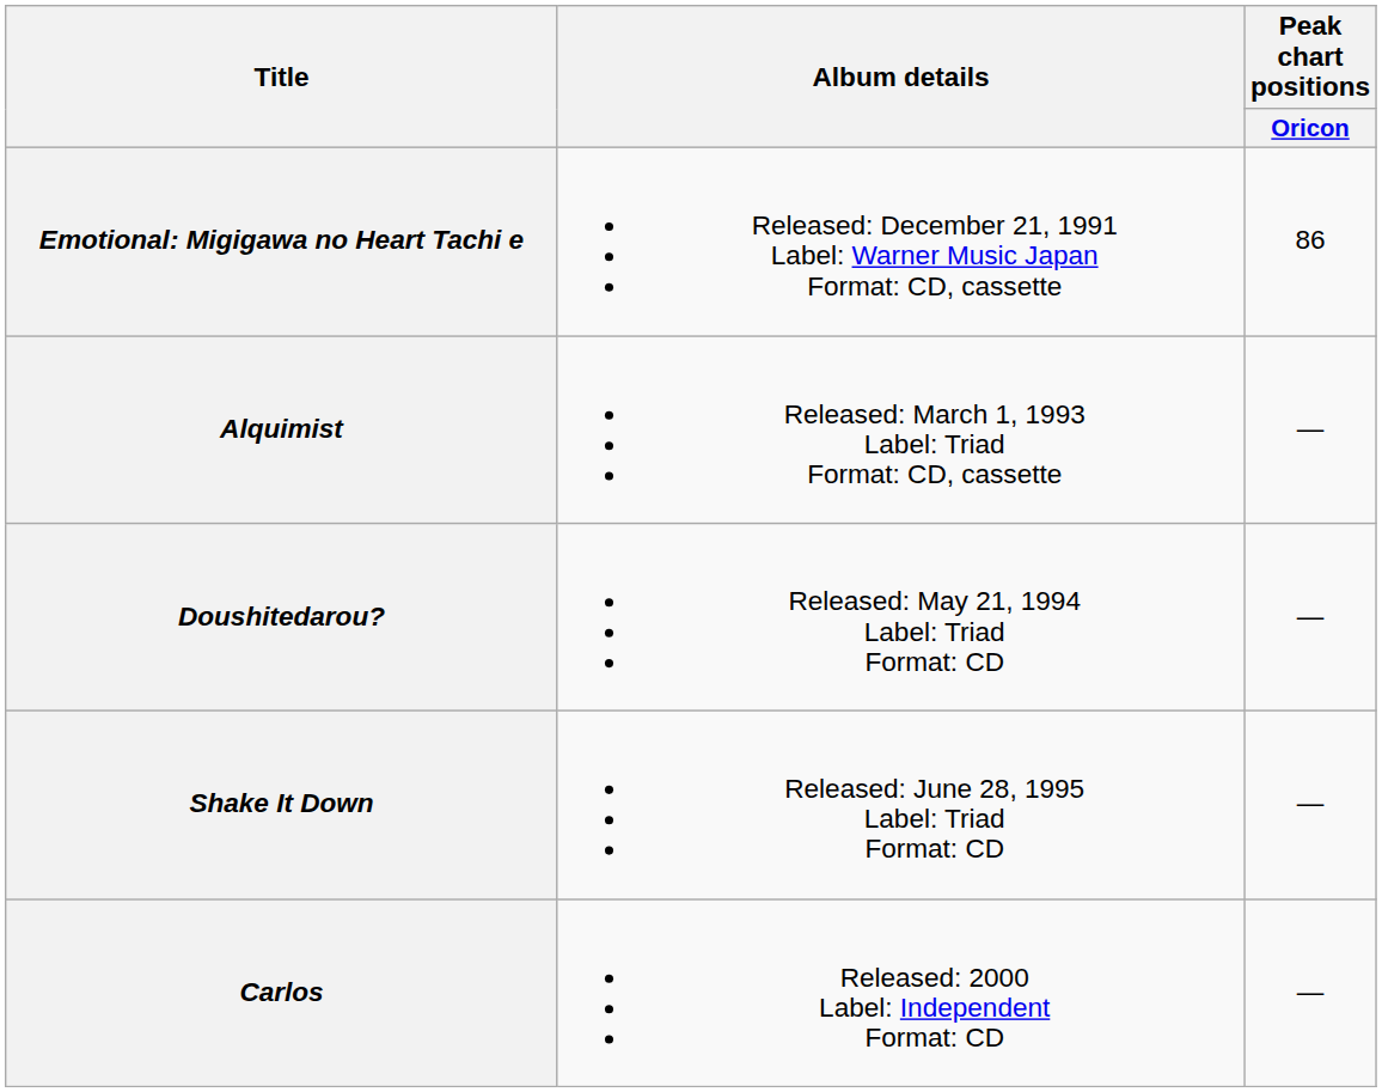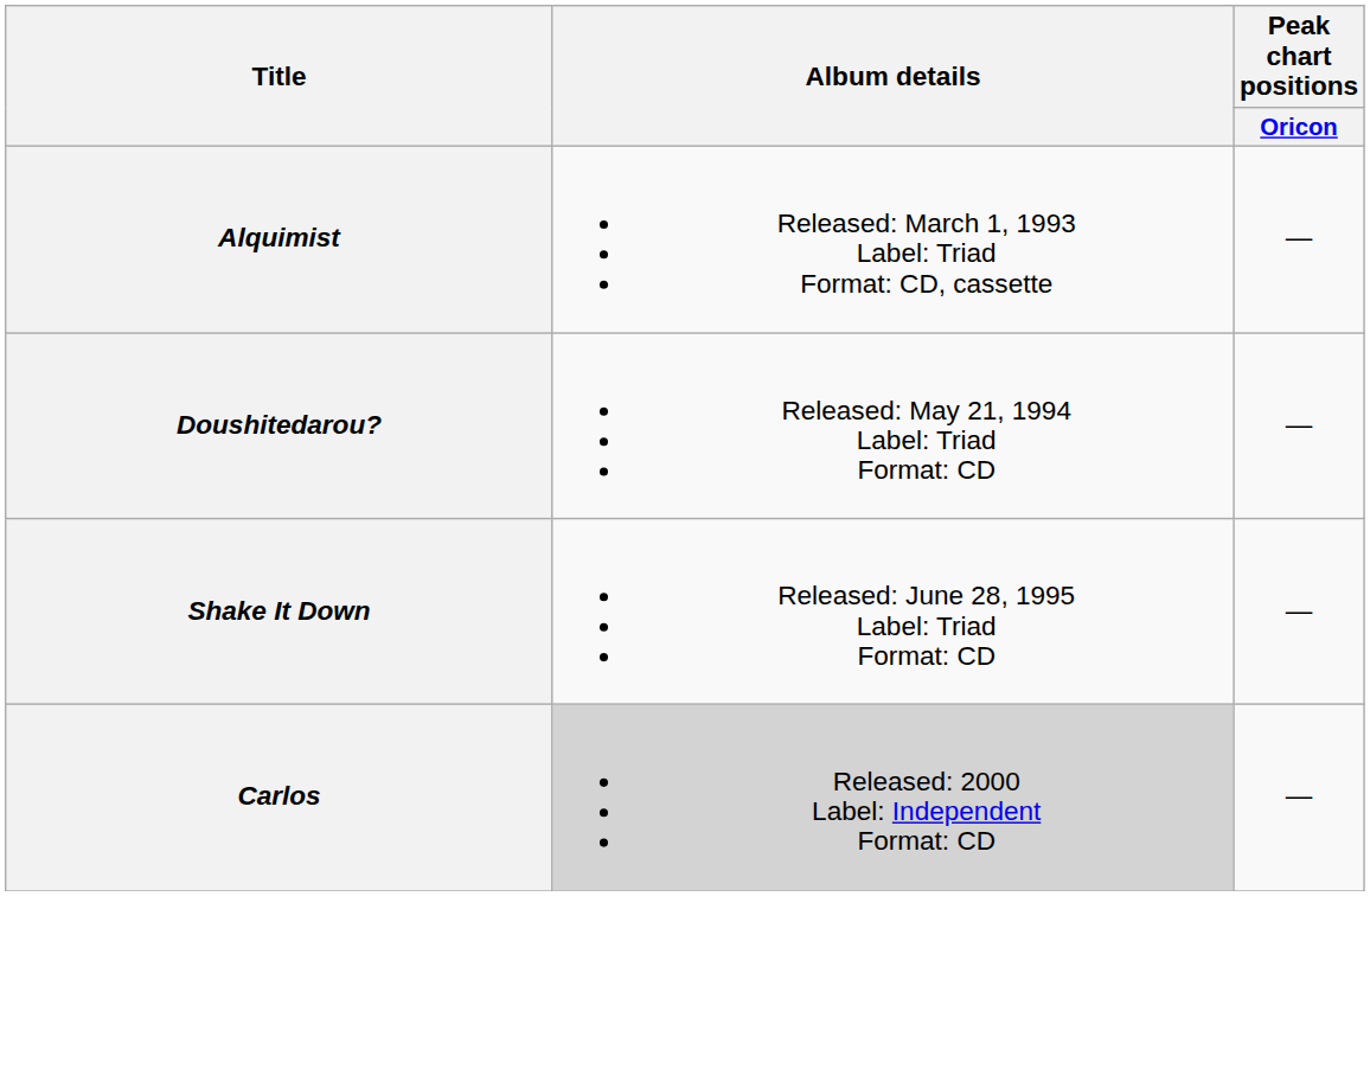 <table class="wikitable plainrowheaders" style="text-align:center;">
 <tr>
 <th scope="col" rowspan="2" style="width:20em;">Title</th>
 <th scope="col" rowspan="2" style="width:25em;">Album details</th>
 <th scope="col">Peak chart positions</th>
 </tr>
 <tr>
 <th scope="col" style="width:2.5em;font-size:90%;"><a href='#'>Oricon</a></th>
-</tr>
-<tr>
-<th scope="row"><em>Emotional: Migigawa no Heart Tachi e</em></th>
-<td><br><ul><li>Released: December 21, 1991</li><li>Label: <a href='#'>Warner Music Japan</a></li><li>Format: CD, cassette</li></ul></td>
-<td>86</td>
 </tr>
 <tr>
 <th scope="row"><em>Alquimist</em></th>
 <td><br><ul><li>Released: March 1, 1993</li><li>Label: Triad</li><li>Format: CD, cassette</li></ul></td>
 <td>—</td>
 </tr>
 <tr>
 <th scope="row"><em>Doushitedarou?</em></th>
 <td><br><ul><li>Released: May 21, 1994</li><li>Label: Triad</li><li>Format: CD</li></ul></td>
 <td>—</td>
 </tr>
 <tr>
 <th scope="row"><em>Shake It Down</em></th>
 <td><br><ul><li>Released: June 28, 1995</li><li>Label: Triad</li><li>Format: CD</li></ul></td>
 <td>—</td>
 </tr>
 <tr>
 <th scope="row"><em>Carlos</em></th>
-<td><br><ul><li>Released: 2000</li><li>Label: <a href='#'>Independent</a></li><li>Format: CD</li></ul></td>
+<td style="background: lightgrey;"><br><ul><li>Released: 2000</li><li>Label: <a href='#'>Independent</a></li><li>Format: CD</li></ul></td>
 <td>—</td>
 </tr>
 </table>
